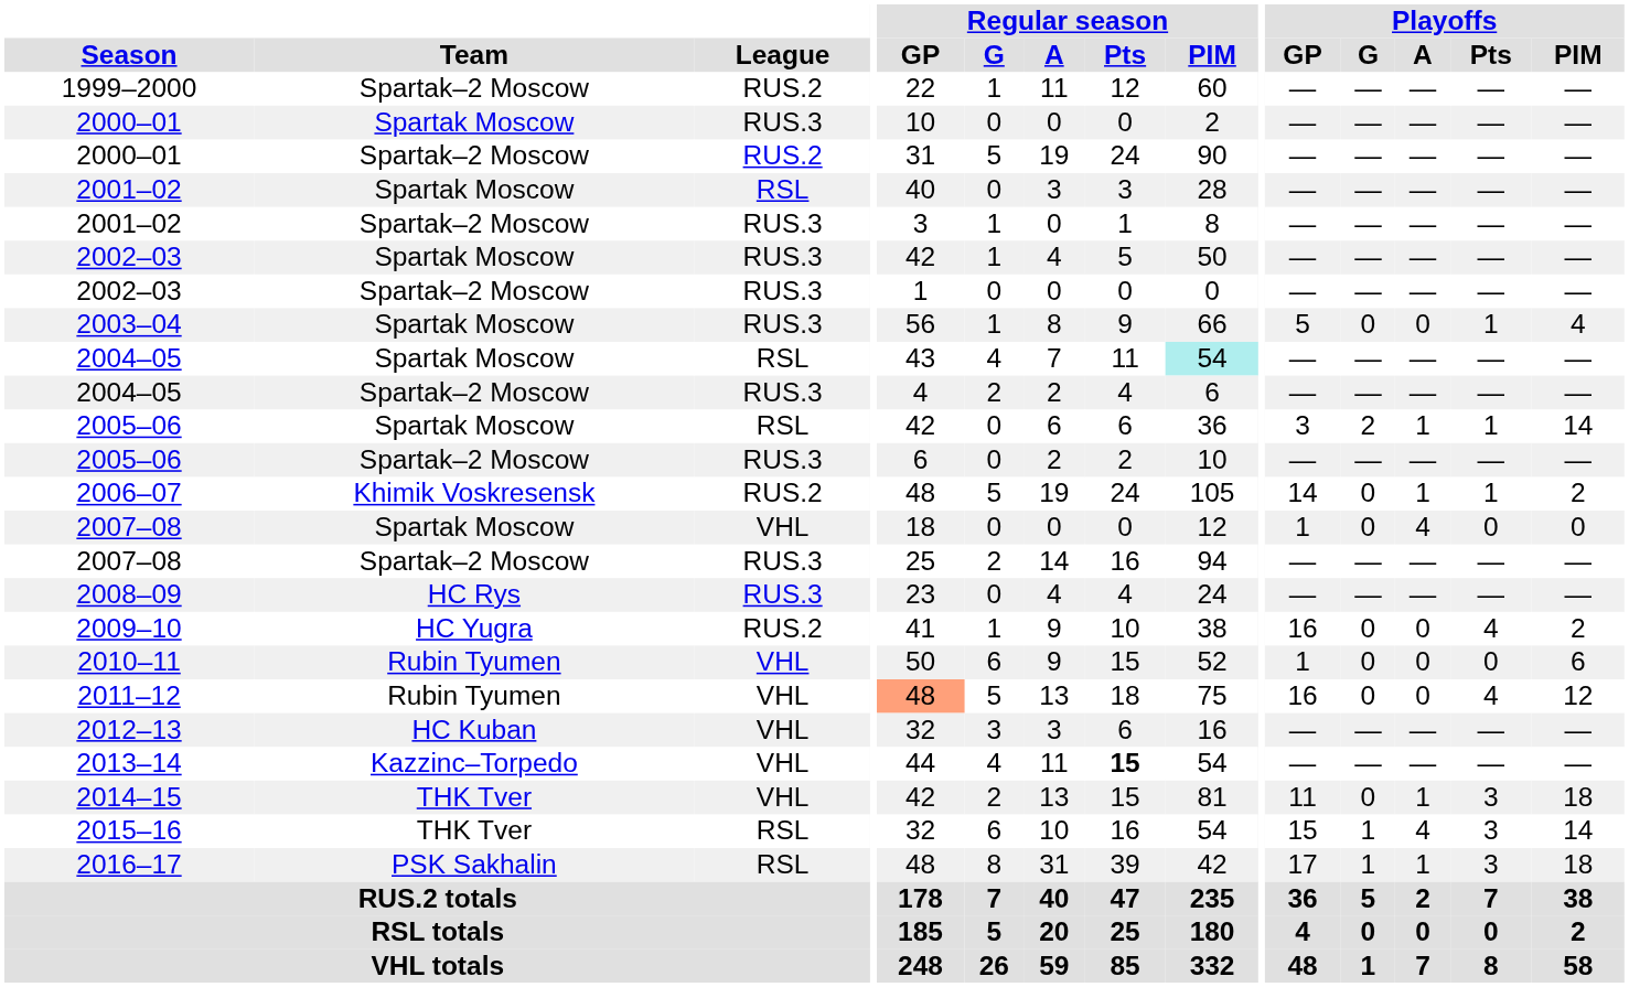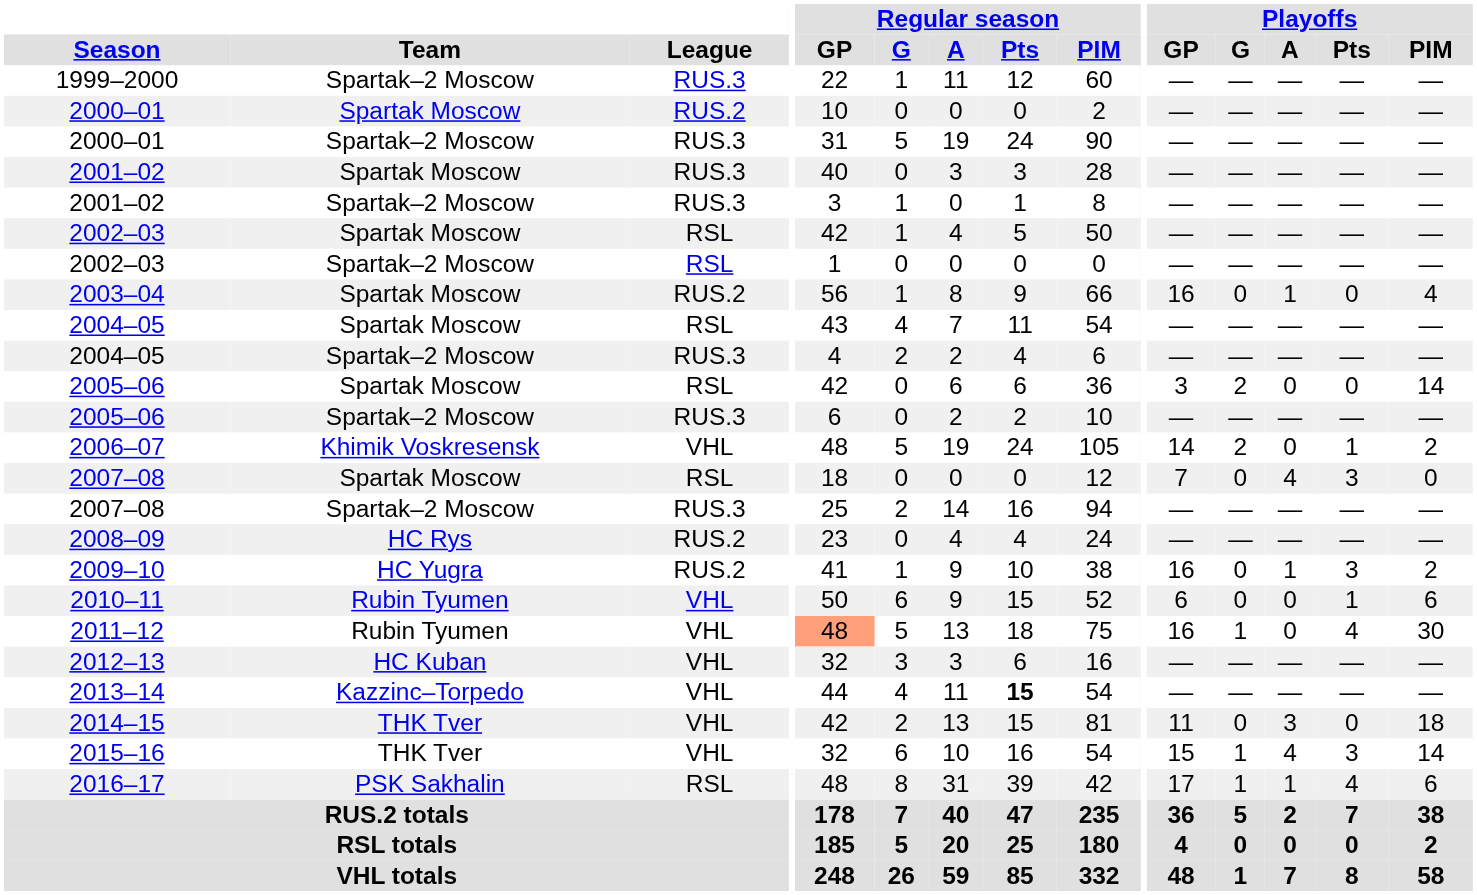 <table border="0" cellpadding="1" cellspacing="0" style="text-align:center; width:60em">
 <tr bgcolor="#e0e0e0">
 <th colspan="3" bgcolor="#ffffff"></th>
 <th rowspan="99" bgcolor="#ffffff"></th>
 <th colspan="5"><a href='#'>Regular season</a></th>
 <th rowspan="99" bgcolor="#ffffff"></th>
 <th colspan="5"><a href='#'>Playoffs</a></th>
 </tr>
 <tr bgcolor="#e0e0e0">
 <th><a href='#'>Season</a></th>
 <th>Team</th>
 <th>League</th>
 <th>GP</th>
 <th><a href='#'>G</a></th>
 <th><a href='#'>A</a></th>
 <th><a href='#'>Pts</a></th>
 <th><a href='#'>PIM</a></th>
 <th>GP</th>
 <th>G</th>
 <th>A</th>
 <th>Pts</th>
 <th>PIM</th>
 </tr>
 <tr>
 <td>1999–2000</td>
 <td>Spartak–2 Moscow</td>
-<td>RUS.2</td>
+<td><a href='#'>RUS.3</a></td>
 <td>22</td>
 <td>1</td>
 <td>11</td>
 <td>12</td>
 <td>60</td>
 <td>—</td>
 <td>—</td>
 <td>—</td>
 <td>—</td>
 <td>—</td>
 </tr>
 <tr bgcolor="#f0f0f0">
 <td><a href='#'>2000–01</a></td>
 <td><a href='#'>Spartak Moscow</a></td>
-<td>RUS.3</td>
+<td><a href='#'>RUS.2</a></td>
 <td>10</td>
 <td>0</td>
 <td>0</td>
 <td>0</td>
 <td>2</td>
 <td>—</td>
 <td>—</td>
 <td>—</td>
 <td>—</td>
 <td>—</td>
 </tr>
 <tr>
 <td>2000–01</td>
 <td>Spartak–2 Moscow</td>
-<td><a href='#'>RUS.2</a></td>
+<td>RUS.3</td>
 <td>31</td>
 <td>5</td>
 <td>19</td>
 <td>24</td>
 <td>90</td>
 <td>—</td>
 <td>—</td>
 <td>—</td>
 <td>—</td>
 <td>—</td>
 </tr>
 <tr bgcolor="#f0f0f0">
 <td><a href='#'>2001–02</a></td>
 <td>Spartak Moscow</td>
-<td><a href='#'>RSL</a></td>
+<td>RUS.3</td>
 <td>40</td>
 <td>0</td>
 <td>3</td>
 <td>3</td>
 <td>28</td>
 <td>—</td>
 <td>—</td>
 <td>—</td>
 <td>—</td>
 <td>—</td>
 </tr>
 <tr>
 <td>2001–02</td>
 <td>Spartak–2 Moscow</td>
 <td>RUS.3</td>
 <td>3</td>
 <td>1</td>
 <td>0</td>
 <td>1</td>
 <td>8</td>
 <td>—</td>
 <td>—</td>
 <td>—</td>
 <td>—</td>
 <td>—</td>
 </tr>
 <tr bgcolor="#f0f0f0">
 <td><a href='#'>2002–03</a></td>
 <td>Spartak Moscow</td>
-<td>RUS.3</td>
+<td>RSL</td>
 <td>42</td>
 <td>1</td>
 <td>4</td>
 <td>5</td>
 <td>50</td>
 <td>—</td>
 <td>—</td>
 <td>—</td>
 <td>—</td>
 <td>—</td>
 </tr>
 <tr>
 <td>2002–03</td>
 <td>Spartak–2 Moscow</td>
-<td>RUS.3</td>
+<td><a href='#'>RSL</a></td>
 <td>1</td>
 <td>0</td>
 <td>0</td>
 <td>0</td>
 <td>0</td>
 <td>—</td>
 <td>—</td>
 <td>—</td>
 <td>—</td>
 <td>—</td>
 </tr>
 <tr bgcolor="#f0f0f0">
 <td><a href='#'>2003–04</a></td>
 <td>Spartak Moscow</td>
-<td>RUS.3</td>
+<td>RUS.2</td>
 <td>56</td>
 <td>1</td>
 <td>8</td>
 <td>9</td>
 <td>66</td>
-<td>5</td>
-<td>0</td>
+<td>16</td>
 <td>0</td>
 <td>1</td>
+<td>0</td>
 <td>4</td>
 </tr>
 <tr>
 <td><a href='#'>2004–05</a></td>
 <td>Spartak Moscow</td>
 <td>RSL</td>
 <td>43</td>
 <td>4</td>
 <td>7</td>
 <td>11</td>
-<td style="background: paleturquoise;">54</td>
+<td>54</td>
 <td>—</td>
 <td>—</td>
 <td>—</td>
 <td>—</td>
 <td>—</td>
 </tr>
 <tr bgcolor="#f0f0f0">
 <td>2004–05</td>
 <td>Spartak–2 Moscow</td>
 <td>RUS.3</td>
 <td>4</td>
 <td>2</td>
 <td>2</td>
 <td>4</td>
 <td>6</td>
 <td>—</td>
 <td>—</td>
 <td>—</td>
 <td>—</td>
 <td>—</td>
 </tr>
 <tr>
 <td><a href='#'>2005–06</a></td>
 <td>Spartak Moscow</td>
 <td>RSL</td>
 <td>42</td>
 <td>0</td>
 <td>6</td>
 <td>6</td>
 <td>36</td>
 <td>3</td>
 <td>2</td>
-<td>1</td>
-<td>1</td>
+<td>0</td>
+<td>0</td>
 <td>14</td>
 </tr>
 <tr bgcolor="#f0f0f0">
 <td><a href='#'>2005–06</a></td>
 <td>Spartak–2 Moscow</td>
 <td>RUS.3</td>
 <td>6</td>
 <td>0</td>
 <td>2</td>
 <td>2</td>
 <td>10</td>
 <td>—</td>
 <td>—</td>
 <td>—</td>
 <td>—</td>
 <td>—</td>
 </tr>
 <tr>
 <td><a href='#'>2006–07</a></td>
 <td><a href='#'>Khimik Voskresensk</a></td>
-<td>RUS.2</td>
+<td>VHL</td>
 <td>48</td>
 <td>5</td>
 <td>19</td>
 <td>24</td>
 <td>105</td>
 <td>14</td>
+<td>2</td>
 <td>0</td>
-<td>1</td>
 <td>1</td>
 <td>2</td>
 </tr>
 <tr bgcolor="#f0f0f0">
 <td><a href='#'>2007–08</a></td>
 <td>Spartak Moscow</td>
-<td>VHL</td>
+<td>RSL</td>
 <td>18</td>
 <td>0</td>
 <td>0</td>
 <td>0</td>
 <td>12</td>
-<td>1</td>
+<td>7</td>
 <td>0</td>
 <td>4</td>
-<td>0</td>
+<td>3</td>
 <td>0</td>
 </tr>
 <tr>
 <td>2007–08</td>
 <td>Spartak–2 Moscow</td>
 <td>RUS.3</td>
 <td>25</td>
 <td>2</td>
 <td>14</td>
 <td>16</td>
 <td>94</td>
 <td>—</td>
 <td>—</td>
 <td>—</td>
 <td>—</td>
 <td>—</td>
 </tr>
 <tr bgcolor="#f0f0f0">
 <td><a href='#'>2008–09</a></td>
 <td><a href='#'>HC Rys</a></td>
-<td><a href='#'>RUS.3</a></td>
+<td>RUS.2</td>
 <td>23</td>
 <td>0</td>
 <td>4</td>
 <td>4</td>
 <td>24</td>
 <td>—</td>
 <td>—</td>
 <td>—</td>
 <td>—</td>
 <td>—</td>
 </tr>
 <tr>
 <td><a href='#'>2009–10</a></td>
 <td><a href='#'>HC Yugra</a></td>
 <td>RUS.2</td>
 <td>41</td>
 <td>1</td>
 <td>9</td>
 <td>10</td>
 <td>38</td>
 <td>16</td>
 <td>0</td>
-<td>0</td>
-<td>4</td>
+<td>1</td>
+<td>3</td>
 <td>2</td>
 </tr>
 <tr bgcolor="#f0f0f0">
 <td><a href='#'>2010–11</a></td>
 <td><a href='#'>Rubin Tyumen</a></td>
 <td><a href='#'>VHL</a></td>
 <td>50</td>
 <td>6</td>
 <td>9</td>
 <td>15</td>
 <td>52</td>
-<td>1</td>
+<td>6</td>
 <td>0</td>
 <td>0</td>
-<td>0</td>
+<td>1</td>
 <td>6</td>
 </tr>
 <tr>
 <td><a href='#'>2011–12</a></td>
 <td>Rubin Tyumen</td>
 <td>VHL</td>
 <td style="background: lightsalmon;">48</td>
 <td>5</td>
 <td>13</td>
 <td>18</td>
 <td>75</td>
 <td>16</td>
-<td>0</td>
+<td>1</td>
 <td>0</td>
 <td>4</td>
-<td>12</td>
+<td>30</td>
 </tr>
 <tr bgcolor="#f0f0f0">
 <td><a href='#'>2012–13</a></td>
 <td><a href='#'>HC Kuban</a></td>
 <td>VHL</td>
 <td>32</td>
 <td>3</td>
 <td>3</td>
 <td>6</td>
 <td>16</td>
 <td>—</td>
 <td>—</td>
 <td>—</td>
 <td>—</td>
 <td>—</td>
 </tr>
 <tr>
 <td><a href='#'>2013–14</a></td>
 <td><a href='#'>Kazzinc–Torpedo</a></td>
 <td>VHL</td>
 <td>44</td>
 <td>4</td>
 <td>11</td>
 <td><strong>15</strong></td>
 <td>54</td>
 <td>—</td>
 <td>—</td>
 <td>—</td>
 <td>—</td>
 <td>—</td>
 </tr>
 <tr bgcolor="#f0f0f0">
 <td><a href='#'>2014–15</a></td>
 <td><a href='#'>THK Tver</a></td>
 <td>VHL</td>
 <td>42</td>
 <td>2</td>
 <td>13</td>
 <td>15</td>
 <td>81</td>
 <td>11</td>
 <td>0</td>
-<td>1</td>
 <td>3</td>
+<td>0</td>
 <td>18</td>
 </tr>
 <tr>
 <td><a href='#'>2015–16</a></td>
 <td>THK Tver</td>
-<td>RSL</td>
+<td>VHL</td>
 <td>32</td>
 <td>6</td>
 <td>10</td>
 <td>16</td>
 <td>54</td>
 <td>15</td>
 <td>1</td>
 <td>4</td>
 <td>3</td>
 <td>14</td>
 </tr>
 <tr bgcolor="#f0f0f0">
 <td><a href='#'>2016–17</a></td>
 <td><a href='#'>PSK Sakhalin</a></td>
 <td>RSL</td>
 <td>48</td>
 <td>8</td>
 <td>31</td>
 <td>39</td>
 <td>42</td>
 <td>17</td>
 <td>1</td>
 <td>1</td>
-<td>3</td>
-<td>18</td>
+<td>4</td>
+<td>6</td>
 </tr>
 <tr bgcolor="#e0e0e0">
 <th colspan="3">RUS.2 totals</th>
 <th>178</th>
 <th>7</th>
 <th>40</th>
 <th>47</th>
 <th>235</th>
 <th>36</th>
 <th>5</th>
 <th>2</th>
 <th>7</th>
 <th>38</th>
 </tr>
 <tr bgcolor="#e0e0e0">
 <th colspan="3">RSL totals</th>
 <th>185</th>
 <th>5</th>
 <th>20</th>
 <th>25</th>
 <th>180</th>
 <th>4</th>
 <th>0</th>
 <th>0</th>
 <th>0</th>
 <th>2</th>
 </tr>
 <tr bgcolor="#e0e0e0">
 <th colspan="3">VHL totals</th>
 <th>248</th>
 <th>26</th>
 <th>59</th>
 <th>85</th>
 <th>332</th>
 <th>48</th>
 <th>1</th>
 <th>7</th>
 <th>8</th>
 <th>58</th>
 </tr>
 </table>
